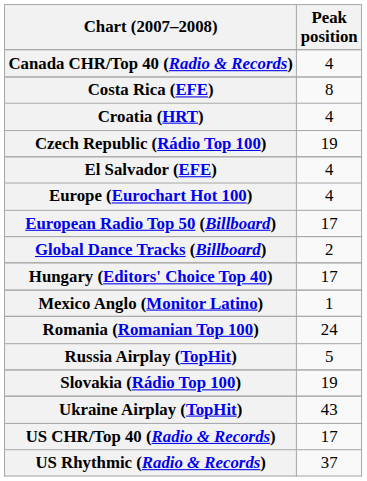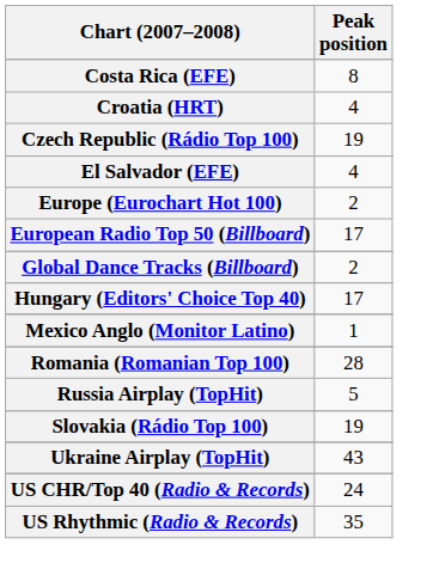 <table class="wikitable sortable plainrowheaders" style="text-align:center">
 <tr>
 <th scope="col">Chart (2007–2008)</th>
 <th scope="col">Peak<br>position</th>
 </tr>
 <tr>
 </tr>
 <tr>
 </tr>
 <tr>
 </tr>
 <tr>
 </tr>
 <tr>
 </tr>
 <tr>
 </tr>
 <tr>
 </tr>
 <tr>
-</tr>
-<tr>
-<th scope="row">Canada CHR/Top 40 (<em><a href='#'>Radio & Records</a></em>)</th>
-<td>4</td>
 </tr>
 <tr>
 </tr>
 <tr>
 <th scope="row">Costa Rica (<a href='#'>EFE</a>)</th>
 <td>8</td>
 </tr>
 <tr>
 <th scope="row">Croatia (<a href='#'>HRT</a>)</th>
 <td align="center">4</td>
 </tr>
 <tr>
 <th scope="row">Czech Republic (<a href='#'>Rádio Top 100</a>)</th>
 <td>19</td>
 </tr>
 <tr>
 </tr>
 <tr>
 <th scope="row">El Salvador (<a href='#'>EFE</a>)</th>
 <td>4</td>
 </tr>
 <tr>
 <th scope="row">Europe (<a href='#'>Eurochart Hot 100</a>)</th>
-<td>4</td>
+<td>2</td>
 </tr>
 <tr>
 <th scope="row"><a href='#'>European Radio Top 50</a> (<em><a href='#'>Billboard</a></em>)</th>
 <td>17</td>
 </tr>
 <tr>
 </tr>
 <tr>
 </tr>
 <tr>
 </tr>
 <tr>
 <th scope="row"><a href='#'>Global Dance Tracks</a> (<em><a href='#'>Billboard</a></em>)</th>
 <td align="center">2</td>
 </tr>
 <tr>
 </tr>
 <tr>
 <th scope="row">Hungary (<a href='#'>Editors' Choice Top 40</a>)</th>
 <td>17</td>
 </tr>
 <tr>
 </tr>
 <tr>
 </tr>
 <tr>
 <th scope="row">Mexico Anglo (<a href='#'>Monitor Latino</a>)</th>
 <td>1</td>
 </tr>
 <tr>
 </tr>
 <tr>
 </tr>
 <tr>
 </tr>
 <tr>
 </tr>
 <tr>
 <th scope="row">Romania (<a href='#'>Romanian Top 100</a>)</th>
-<td style="text-align:center;">24</td>
+<td style="text-align:center;">28</td>
 </tr>
 <tr>
 <th scope="row">Russia Airplay (<a href='#'>TopHit</a>)</th>
 <td>5</td>
 </tr>
 <tr>
 </tr>
 <tr>
 <th scope="row">Slovakia (<a href='#'>Rádio Top 100</a>)</th>
 <td>19</td>
 </tr>
 <tr>
 </tr>
 <tr>
 </tr>
 <tr>
 </tr>
 <tr>
 <th scope="row">Ukraine Airplay (<a href='#'>TopHit</a>)</th>
 <td>43</td>
 </tr>
 <tr>
 </tr>
 <tr>
 </tr>
 <tr>
 </tr>
 <tr>
 </tr>
 <tr>
 <th scope="row">US CHR/Top 40 (<em><a href='#'>Radio & Records</a></em>)</th>
-<td>17</td>
+<td>24</td>
 </tr>
 <tr>
 <th scope="row">US Rhythmic (<em><a href='#'>Radio & Records</a></em>)</th>
-<td>37</td>
+<td>35</td>
 </tr>
 </table>
